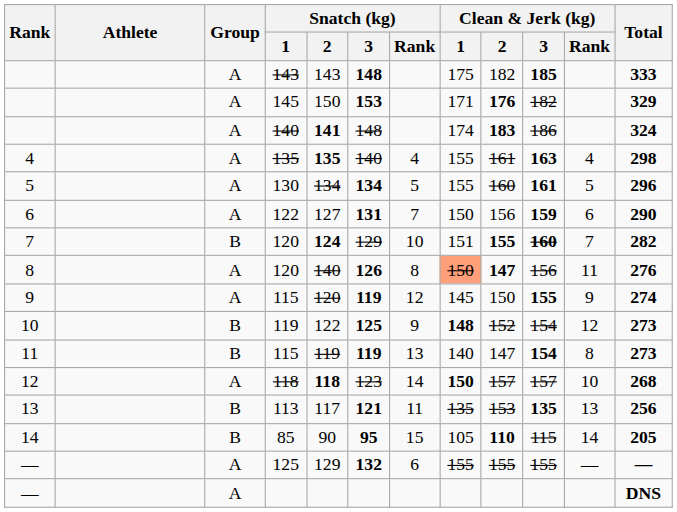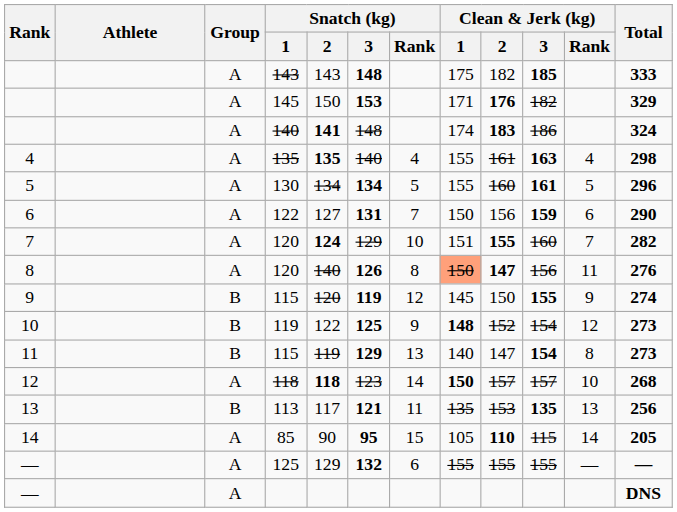 <table class = "wikitable" style="text-align:center;">
 <tr>
 <th rowspan=2 width=40>Rank</th>
 <th rowspan=2 width=250>Athlete</th>
 <th rowspan=2 width=50>Group</th>
 <th colspan=4>Snatch (kg)</th>
 <th colspan=4>Clean & Jerk (kg)</th>
 <th rowspan=2 width=60>Total</th>
 </tr>
 <tr>
 <th width=40>1</th>
 <th width=40>2</th>
 <th width=40>3</th>
 <th width=40>Rank</th>
 <th width=40>1</th>
 <th width=40>2</th>
 <th width=40>3</th>
 <th width=40>Rank</th>
 </tr>
 <tr>
 <td></td>
 <td align=left></td>
 <td>A</td>
 <td><s>143</s></td>
 <td>143</td>
 <td><strong>148</strong></td>
 <td></td>
 <td>175</td>
 <td>182</td>
 <td><strong>185</strong></td>
 <td></td>
 <td><strong>333</strong></td>
 </tr>
 <tr>
 <td></td>
 <td align=left></td>
 <td>A</td>
 <td>145</td>
 <td>150</td>
 <td><strong>153</strong></td>
 <td></td>
 <td>171</td>
 <td><strong>176</strong></td>
 <td><s>182</s></td>
 <td></td>
 <td><strong>329</strong></td>
 </tr>
 <tr>
 <td></td>
 <td align=left></td>
 <td>A</td>
 <td><s>140</s></td>
 <td><strong>141</strong></td>
 <td><s>148</s></td>
 <td></td>
 <td>174</td>
 <td><strong>183</strong></td>
 <td><s>186</s></td>
 <td></td>
 <td><strong>324</strong></td>
 </tr>
 <tr>
 <td>4</td>
 <td align=left></td>
 <td>A</td>
 <td><s>135</s></td>
 <td><strong>135</strong></td>
 <td><s>140</s></td>
 <td>4</td>
 <td>155</td>
 <td><s>161</s></td>
 <td><strong>163</strong></td>
 <td>4</td>
 <td><strong>298</strong></td>
 </tr>
 <tr>
 <td>5</td>
 <td align=left></td>
 <td>A</td>
 <td>130</td>
 <td><s>134</s></td>
 <td><strong>134</strong></td>
 <td>5</td>
 <td>155</td>
 <td><s>160</s></td>
 <td><strong>161</strong></td>
 <td>5</td>
 <td><strong>296</strong></td>
 </tr>
 <tr>
 <td>6</td>
 <td align=left></td>
 <td>A</td>
 <td>122</td>
 <td>127</td>
 <td><strong>131</strong></td>
 <td>7</td>
 <td>150</td>
 <td>156</td>
 <td><strong>159</strong></td>
 <td>6</td>
 <td><strong>290</strong></td>
 </tr>
 <tr>
 <td>7</td>
 <td align=left></td>
-<td>B</td>
+<td>A</td>
 <td>120</td>
 <td><strong>124</strong></td>
 <td><s>129</s></td>
 <td>10</td>
 <td>151</td>
 <td><strong>155</strong></td>
-<td><strong><s>160</s></strong></td>
+<td><s>160</s></td>
 <td>7</td>
 <td><strong>282</strong></td>
 </tr>
 <tr>
 <td>8</td>
 <td align=left></td>
 <td>A</td>
 <td>120</td>
 <td><s>140</s></td>
 <td><strong>126</strong></td>
 <td>8</td>
 <td style="background: lightsalmon;"><s>150</s></td>
 <td><strong>147</strong></td>
 <td><s>156</s></td>
 <td>11</td>
 <td><strong>276</strong></td>
 </tr>
 <tr>
 <td>9</td>
 <td align=left></td>
-<td>A</td>
+<td>B</td>
 <td>115</td>
 <td><s>120</s></td>
 <td><strong>119</strong></td>
 <td>12</td>
 <td>145</td>
 <td>150</td>
 <td><strong>155</strong></td>
 <td>9</td>
 <td><strong>274</strong></td>
 </tr>
 <tr>
 <td>10</td>
 <td align=left></td>
 <td>B</td>
 <td>119</td>
 <td>122</td>
 <td><strong>125</strong></td>
 <td>9</td>
 <td><strong>148</strong></td>
 <td><s>152</s></td>
 <td><s>154</s></td>
 <td>12</td>
 <td><strong>273</strong></td>
 </tr>
 <tr>
 <td>11</td>
 <td align=left></td>
 <td>B</td>
 <td>115</td>
 <td><s>119</s></td>
-<td><strong>119</strong></td>
+<td><strong>129</strong></td>
 <td>13</td>
 <td>140</td>
 <td>147</td>
 <td><strong>154</strong></td>
 <td>8</td>
 <td><strong>273</strong></td>
 </tr>
 <tr>
 <td>12</td>
 <td align=left></td>
 <td>A</td>
 <td><s>118</s></td>
 <td><strong>118</strong></td>
 <td><s>123</s></td>
 <td>14</td>
 <td><strong>150</strong></td>
 <td><s>157</s></td>
 <td><s>157</s></td>
 <td>10</td>
 <td><strong>268</strong></td>
 </tr>
 <tr>
 <td>13</td>
 <td align=left></td>
 <td>B</td>
 <td>113</td>
 <td>117</td>
 <td><strong>121</strong></td>
 <td>11</td>
 <td><s>135</s></td>
 <td><s>153</s></td>
 <td><strong>135</strong></td>
 <td>13</td>
 <td><strong>256</strong></td>
 </tr>
 <tr>
 <td>14</td>
 <td align=left></td>
-<td>B</td>
+<td>A</td>
 <td>85</td>
 <td>90</td>
 <td><strong>95</strong></td>
 <td>15</td>
 <td>105</td>
 <td><strong>110</strong></td>
 <td><s>115</s></td>
 <td>14</td>
 <td><strong>205</strong></td>
 </tr>
 <tr>
 <td>—</td>
 <td align=left></td>
 <td>A</td>
 <td>125</td>
 <td>129</td>
 <td><strong>132</strong></td>
 <td>6</td>
 <td><s>155</s></td>
 <td><s>155</s></td>
 <td><s>155</s></td>
 <td>—</td>
 <td><strong>—</strong></td>
 </tr>
 <tr>
 <td>—</td>
 <td align=left></td>
 <td>A</td>
 <td></td>
 <td></td>
 <td></td>
 <td></td>
 <td></td>
 <td></td>
 <td></td>
 <td></td>
 <td><strong>DNS</strong></td>
 </tr>
 </table>
